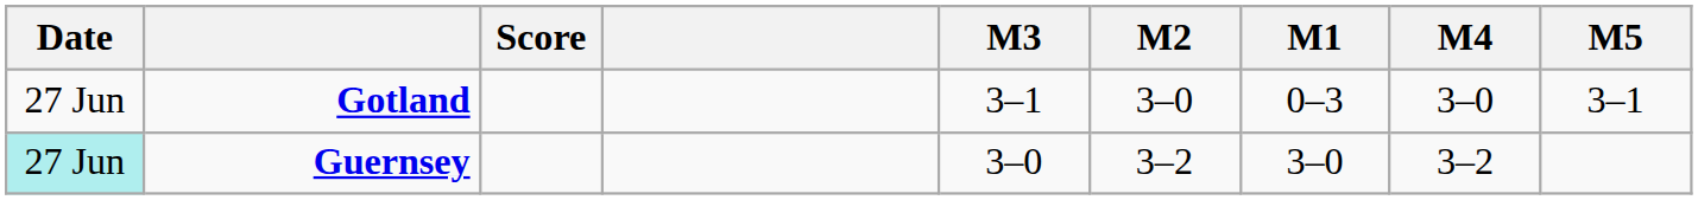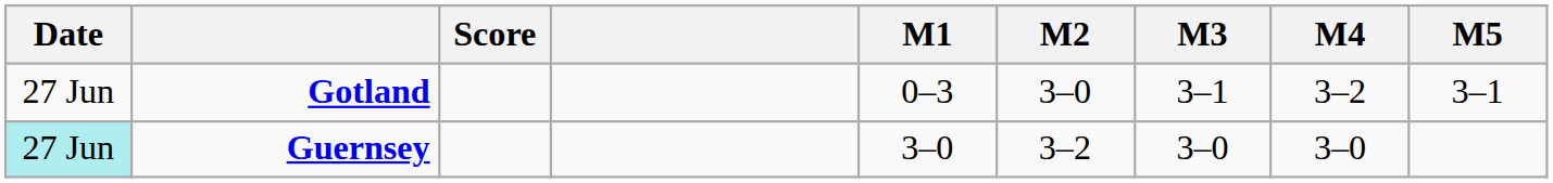 <table class="wikitable" style="text-align: center; font-size:90% ">
 <tr>
 <th width="45">Date</th>
 <th align="right" width="120"></th>
 <th width="40">Score</th>
 <th align="left" width="120"></th>
+<th width="50">M1</th>
+<th width="50">M2</th>
 <th width="50">M3</th>
-<th width="50">M2</th>
-<th width="50">M1</th>
 <th width="50">M4</th>
 <th width="50">M5</th>
 </tr>
 <tr>
 <td>27 Jun</td>
 <td align=right><strong><a href='#'>Gotland</a></strong> </td>
 <td align=center></td>
 <td align=left></td>
-<td>3–1</td>
-<td>3–0</td>
 <td>0–3</td>
 <td>3–0</td>
+<td>3–1</td>
+<td>3–2</td>
 <td>3–1</td>
 </tr>
 <tr>
 <td style="background: paleturquoise;">27 Jun</td>
 <td align=right><strong><a href='#'>Guernsey</a></strong> </td>
 <td align=center></td>
 <td align=left></td>
 <td>3–0</td>
 <td>3–2</td>
 <td>3–0</td>
-<td>3–2</td>
+<td>3–0</td>
 <td></td>
 </tr>
 </table>
